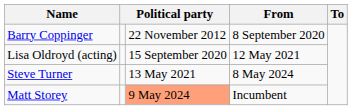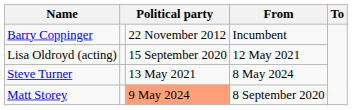 <table class="wikitable">
 <tr>
 <th>Name</th>
 <th scope="col" colspan="2">Political party</th>
 <th>From</th>
 <th>To</th>
 </tr>
 <tr>
 <td><a href='#'>Barry Coppinger</a></td>
 <td></td>
 <td>22 November 2012</td>
-<td>8 September 2020</td>
+<td>Incumbent</td>
 </tr>
 <tr>
 <td>Lisa Oldroyd (acting)</td>
 <td></td>
 <td>15 September 2020</td>
 <td>12 May 2021</td>
 </tr>
 <tr>
 <td><a href='#'>Steve Turner</a></td>
 <td></td>
 <td>13 May 2021</td>
 <td>8 May 2024</td>
 </tr>
 <tr>
 <td><a href='#'>Matt Storey</a></td>
 <td></td>
 <td style="background: lightsalmon;">9 May 2024</td>
-<td>Incumbent</td>
+<td>8 September 2020</td>
 </tr>
 </table>
